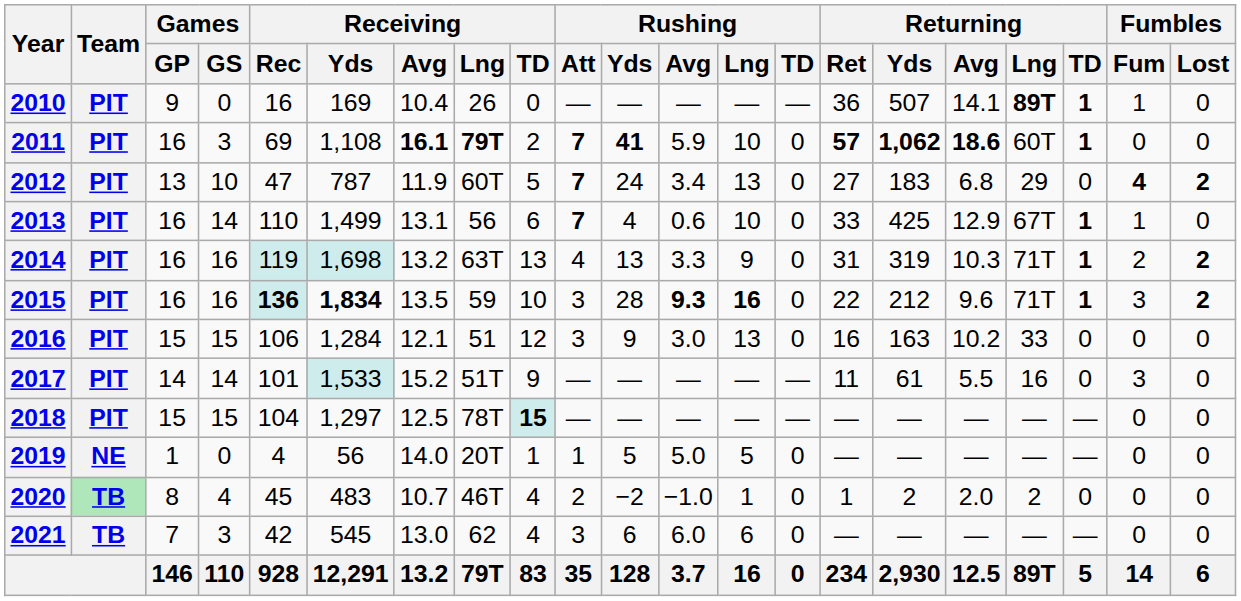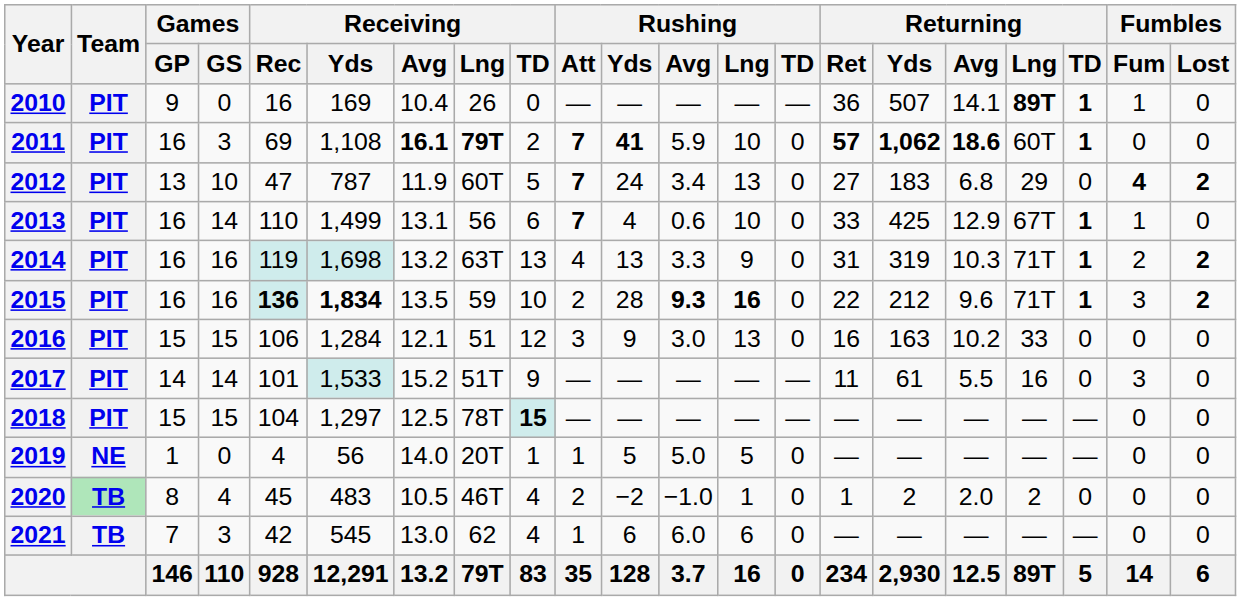 <table class=wikitable style="text-align:center;">
 <tr>
 <th rowspan="2">Year</th>
 <th rowspan="2">Team</th>
 <th colspan="2">Games</th>
 <th colspan="5">Receiving</th>
 <th colspan="5">Rushing</th>
 <th colspan="5">Returning</th>
 <th colspan="2">Fumbles</th>
 </tr>
 <tr>
 <th>GP</th>
 <th>GS</th>
 <th>Rec</th>
 <th>Yds</th>
 <th>Avg</th>
 <th>Lng</th>
 <th>TD</th>
 <th>Att</th>
 <th>Yds</th>
 <th>Avg</th>
 <th>Lng</th>
 <th>TD</th>
 <th>Ret</th>
 <th>Yds</th>
 <th>Avg</th>
 <th>Lng</th>
 <th>TD</th>
 <th>Fum</th>
 <th>Lost</th>
 </tr>
 <tr>
 <th><a href='#'>2010</a></th>
 <th><a href='#'>PIT</a></th>
 <td>9</td>
 <td>0</td>
 <td>16</td>
 <td>169</td>
 <td>10.4</td>
 <td>26</td>
 <td>0</td>
 <td>—</td>
 <td>—</td>
 <td>—</td>
 <td>—</td>
 <td>—</td>
 <td>36</td>
 <td>507</td>
 <td>14.1</td>
 <td><strong>89T</strong></td>
 <td><strong>1</strong></td>
 <td>1</td>
 <td>0</td>
 </tr>
 <tr>
 <th><a href='#'>2011</a></th>
 <th><a href='#'>PIT</a></th>
 <td>16</td>
 <td>3</td>
 <td>69</td>
 <td>1,108</td>
 <td><strong>16.1</strong></td>
 <td><strong>79T</strong></td>
 <td>2</td>
 <td><strong>7</strong></td>
 <td><strong>41</strong></td>
 <td>5.9</td>
 <td>10</td>
 <td>0</td>
 <td><strong>57</strong></td>
 <td><strong>1,062</strong></td>
 <td><strong>18.6</strong></td>
 <td>60T</td>
 <td><strong>1</strong></td>
 <td>0</td>
 <td>0</td>
 </tr>
 <tr>
 <th><a href='#'>2012</a></th>
 <th><a href='#'>PIT</a></th>
 <td>13</td>
 <td>10</td>
 <td>47</td>
 <td>787</td>
 <td>11.9</td>
 <td>60T</td>
 <td>5</td>
 <td><strong>7</strong></td>
 <td>24</td>
 <td>3.4</td>
 <td>13</td>
 <td>0</td>
 <td>27</td>
 <td>183</td>
 <td>6.8</td>
 <td>29</td>
 <td>0</td>
 <td><strong>4</strong></td>
 <td><strong>2</strong></td>
 </tr>
 <tr>
 <th><a href='#'>2013</a></th>
 <th><a href='#'>PIT</a></th>
 <td>16</td>
 <td>14</td>
 <td>110</td>
 <td>1,499</td>
 <td>13.1</td>
 <td>56</td>
 <td>6</td>
 <td><strong>7</strong></td>
 <td>4</td>
 <td>0.6</td>
 <td>10</td>
 <td>0</td>
 <td>33</td>
 <td>425</td>
 <td>12.9</td>
 <td>67T</td>
 <td><strong>1</strong></td>
 <td>1</td>
 <td>0</td>
 </tr>
 <tr>
 <th><a href='#'>2014</a></th>
 <th><a href='#'>PIT</a></th>
 <td>16</td>
 <td>16</td>
 <td style="background:#cfecec;">119</td>
 <td style="background:#cfecec;">1,698</td>
 <td>13.2</td>
 <td>63T</td>
 <td>13</td>
 <td>4</td>
 <td>13</td>
 <td>3.3</td>
 <td>9</td>
 <td>0</td>
 <td>31</td>
 <td>319</td>
 <td>10.3</td>
 <td>71T</td>
 <td><strong>1</strong></td>
 <td>2</td>
 <td><strong>2</strong></td>
 </tr>
 <tr>
 <th><a href='#'>2015</a></th>
 <th><a href='#'>PIT</a></th>
 <td>16</td>
 <td>16</td>
 <td style="background:#cfecec;"><strong>136</strong></td>
 <td><strong>1,834</strong></td>
 <td>13.5</td>
 <td>59</td>
 <td>10</td>
-<td>3</td>
+<td>2</td>
 <td>28</td>
 <td><strong>9.3</strong></td>
 <td><strong>16</strong></td>
 <td>0</td>
 <td>22</td>
 <td>212</td>
 <td>9.6</td>
 <td>71T</td>
 <td><strong>1</strong></td>
 <td>3</td>
 <td><strong>2</strong></td>
 </tr>
 <tr>
 <th><a href='#'>2016</a></th>
 <th><a href='#'>PIT</a></th>
 <td>15</td>
 <td>15</td>
 <td>106</td>
 <td>1,284</td>
 <td>12.1</td>
 <td>51</td>
 <td>12</td>
 <td>3</td>
 <td>9</td>
 <td>3.0</td>
 <td>13</td>
 <td>0</td>
 <td>16</td>
 <td>163</td>
 <td>10.2</td>
 <td>33</td>
 <td>0</td>
 <td>0</td>
 <td>0</td>
 </tr>
 <tr>
 <th><a href='#'>2017</a></th>
 <th><a href='#'>PIT</a></th>
 <td>14</td>
 <td>14</td>
 <td>101</td>
 <td style="background:#cfecec;">1,533</td>
 <td>15.2</td>
 <td>51T</td>
 <td>9</td>
 <td>—</td>
 <td>—</td>
 <td>—</td>
 <td>—</td>
 <td>—</td>
 <td>11</td>
 <td>61</td>
 <td>5.5</td>
 <td>16</td>
 <td>0</td>
 <td>3</td>
 <td>0</td>
 </tr>
 <tr>
 <th><a href='#'>2018</a></th>
 <th><a href='#'>PIT</a></th>
 <td>15</td>
 <td>15</td>
 <td>104</td>
 <td>1,297</td>
 <td>12.5</td>
 <td>78T</td>
 <td style="background:#cfecec;"><strong>15</strong></td>
 <td>—</td>
 <td>—</td>
 <td>—</td>
 <td>—</td>
 <td>—</td>
 <td>—</td>
 <td>—</td>
 <td>—</td>
 <td>—</td>
 <td>—</td>
 <td>0</td>
 <td>0</td>
 </tr>
 <tr>
 <th><a href='#'>2019</a></th>
 <th><a href='#'>NE</a></th>
 <td>1</td>
 <td>0</td>
 <td>4</td>
 <td>56</td>
 <td>14.0</td>
 <td>20T</td>
 <td>1</td>
 <td>1</td>
 <td>5</td>
 <td>5.0</td>
 <td>5</td>
 <td>0</td>
 <td>—</td>
 <td>—</td>
 <td>—</td>
 <td>—</td>
 <td>—</td>
 <td>0</td>
 <td>0</td>
 </tr>
 <tr>
 <th><a href='#'>2020</a></th>
 <th style="background:#afe6ba;"><a href='#'>TB</a></th>
 <td>8</td>
 <td>4</td>
 <td>45</td>
 <td>483</td>
-<td>10.7</td>
+<td>10.5</td>
 <td>46T</td>
 <td>4</td>
 <td>2</td>
 <td>−2</td>
 <td>−1.0</td>
 <td>1</td>
 <td>0</td>
 <td>1</td>
 <td>2</td>
 <td>2.0</td>
 <td>2</td>
 <td>0</td>
 <td>0</td>
 <td>0</td>
 </tr>
 <tr>
 <th><a href='#'>2021</a></th>
 <th><a href='#'>TB</a></th>
 <td>7</td>
 <td>3</td>
 <td>42</td>
 <td>545</td>
 <td>13.0</td>
 <td>62</td>
 <td>4</td>
-<td>3</td>
+<td>1</td>
 <td>6</td>
 <td>6.0</td>
 <td>6</td>
 <td>0</td>
 <td>—</td>
 <td>—</td>
 <td>—</td>
 <td>—</td>
 <td>—</td>
 <td>0</td>
 <td>0</td>
 </tr>
 <tr>
 <th colspan="2"></th>
 <th>146</th>
 <th>110</th>
 <th>928</th>
 <th>12,291</th>
 <th>13.2</th>
 <th>79T</th>
 <th>83</th>
 <th>35</th>
 <th>128</th>
 <th>3.7</th>
 <th>16</th>
 <th>0</th>
 <th>234</th>
 <th>2,930</th>
 <th>12.5</th>
 <th>89T</th>
 <th>5</th>
 <th>14</th>
 <th>6</th>
 </tr>
 </table>
